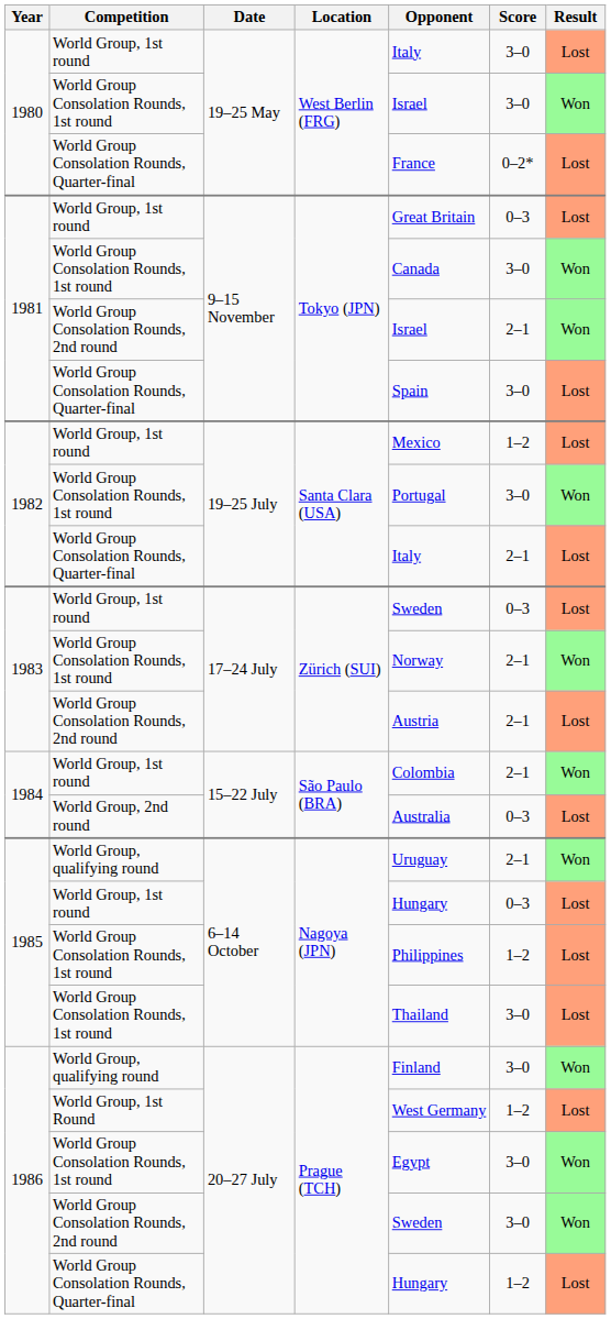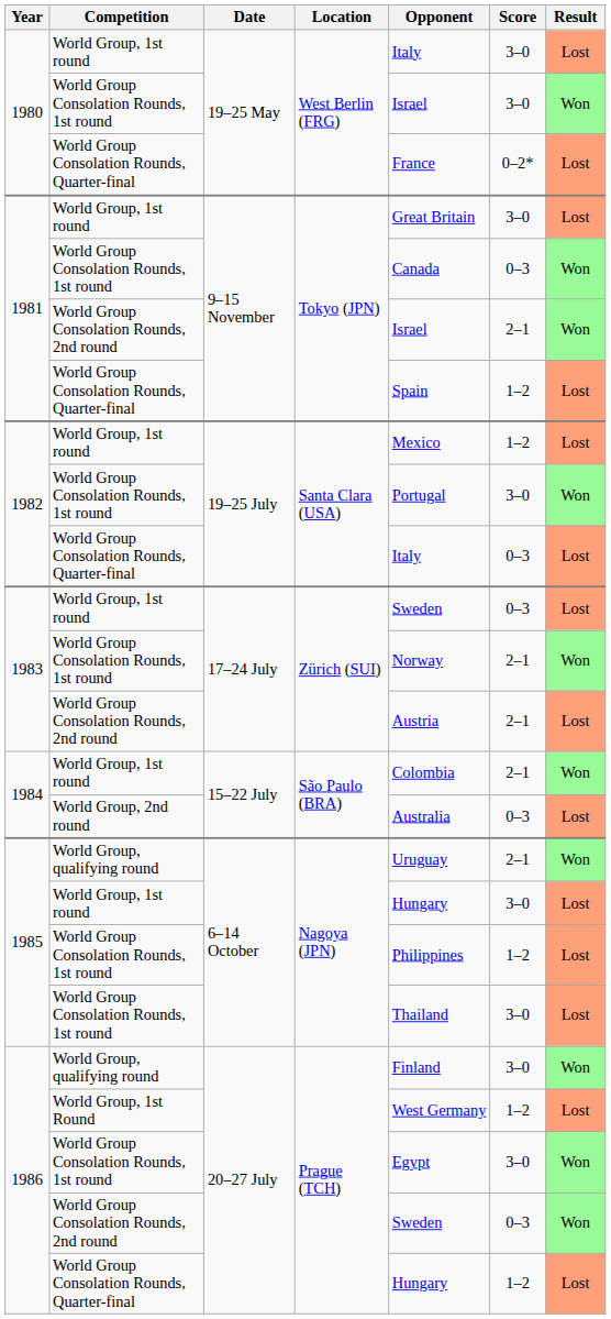 <table class="wikitable">
 <tr>
 <th width="50">Year</th>
 <th width="300">Competition</th>
 <th width="125">Date</th>
 <th width="150">Location</th>
 <th width="150">Opponent</th>
 <th width="75">Score</th>
 <th width="75">Result</th>
 </tr>
 <tr>
 <td align="center" rowspan="3">1980</td>
 <td>World Group, 1st round</td>
 <td rowspan="3">19–25 May</td>
 <td rowspan="3"><a href='#'>West Berlin</a> (<a href='#'>FRG</a>)</td>
 <td> <a href='#'>Italy</a></td>
 <td align="center">3–0</td>
 <td align="center" bgcolor="FFA07A">Lost</td>
 </tr>
 <tr>
 <td>World Group Consolation Rounds, 1st round</td>
 <td> <a href='#'>Israel</a></td>
 <td align="center">3–0</td>
 <td align="center" bgcolor="#98FB98">Won</td>
 </tr>
 <tr>
 <td>World Group Consolation Rounds, Quarter-final</td>
 <td> <a href='#'>France</a></td>
 <td align="center">0–2*</td>
 <td align="center" bgcolor="FFA07A">Lost</td>
 </tr>
 <tr style="border-top:2px solid gray;">
 <td align="center" rowspan="4">1981</td>
 <td>World Group, 1st round</td>
 <td rowspan="4">9–15 November</td>
 <td rowspan="4"><a href='#'>Tokyo</a> (<a href='#'>JPN</a>)</td>
 <td> <a href='#'>Great Britain</a></td>
-<td align="center">0–3</td>
+<td align="center">3–0</td>
 <td align="center" bgcolor="FFA07A">Lost</td>
 </tr>
 <tr>
 <td>World Group Consolation Rounds, 1st round</td>
 <td> <a href='#'>Canada</a></td>
-<td align="center">3–0</td>
+<td align="center">0–3</td>
 <td align="center" bgcolor="#98FB98">Won</td>
 </tr>
 <tr>
 <td>World Group Consolation Rounds, 2nd round</td>
 <td> <a href='#'>Israel</a></td>
 <td align="center">2–1</td>
 <td align="center" bgcolor="#98FB98">Won</td>
 </tr>
 <tr>
 <td>World Group Consolation Rounds, Quarter-final</td>
 <td> <a href='#'>Spain</a></td>
-<td align="center">3–0</td>
+<td align="center">1–2</td>
 <td align="center" bgcolor="FFA07A">Lost</td>
 </tr>
 <tr style="border-top:2px solid gray;">
 <td align="center" rowspan="3">1982</td>
 <td>World Group, 1st round</td>
 <td rowspan="3">19–25 July</td>
 <td rowspan="3"><a href='#'>Santa Clara</a> (<a href='#'>USA</a>)</td>
 <td> <a href='#'>Mexico</a></td>
 <td align="center">1–2</td>
 <td align="center" bgcolor="FFA07A">Lost</td>
 </tr>
 <tr>
 <td>World Group Consolation Rounds, 1st round</td>
 <td> <a href='#'>Portugal</a></td>
 <td align="center">3–0</td>
 <td align="center" bgcolor="#98FB98">Won</td>
 </tr>
 <tr>
 <td>World Group Consolation Rounds, Quarter-final</td>
 <td> <a href='#'>Italy</a></td>
-<td align="center">2–1</td>
+<td align="center">0–3</td>
 <td align="center" bgcolor="FFA07A">Lost</td>
 </tr>
 <tr style="border-top:2px solid gray;">
 <td align="center" rowspan="3">1983</td>
 <td>World Group, 1st round</td>
 <td rowspan="3">17–24 July</td>
 <td rowspan="3"><a href='#'>Zürich</a> (<a href='#'>SUI</a>)</td>
 <td> <a href='#'>Sweden</a></td>
 <td align="center">0–3</td>
 <td align="center" bgcolor="FFA07A">Lost</td>
 </tr>
 <tr>
 <td>World Group Consolation Rounds, 1st round</td>
 <td> <a href='#'>Norway</a></td>
 <td align="center">2–1</td>
 <td align="center" bgcolor="#98FB98">Won</td>
 </tr>
 <tr>
 <td>World Group Consolation Rounds, 2nd round</td>
 <td> <a href='#'>Austria</a></td>
 <td align="center">2–1</td>
 <td align="center" bgcolor="FFA07A">Lost</td>
 </tr>
 <tr>
 <td align="center" rowspan="2">1984</td>
 <td>World Group, 1st round</td>
 <td rowspan="2">15–22 July</td>
 <td rowspan="2"><a href='#'>São Paulo</a> (<a href='#'>BRA</a>)</td>
 <td> <a href='#'>Colombia</a></td>
 <td align="center">2–1</td>
 <td align="center" bgcolor="#98FB98">Won</td>
 </tr>
 <tr>
 <td>World Group, 2nd round</td>
 <td> <a href='#'>Australia</a></td>
 <td align="center">0–3</td>
 <td align="center" bgcolor="FFA07A">Lost</td>
 </tr>
 <tr style="border-top:2px solid gray;">
 <td align="center" rowspan="4">1985</td>
 <td>World Group, qualifying round</td>
 <td rowspan="4">6–14 October</td>
 <td rowspan="4"><a href='#'>Nagoya</a> (<a href='#'>JPN</a>)</td>
 <td> <a href='#'>Uruguay</a></td>
 <td align="center">2–1</td>
 <td align="center" bgcolor="#98FB98">Won</td>
 </tr>
 <tr>
 <td>World Group, 1st round</td>
 <td> <a href='#'>Hungary</a></td>
-<td align="center">0–3</td>
+<td align="center">3–0</td>
 <td align="center" bgcolor="FFA07A">Lost</td>
 </tr>
 <tr>
 <td>World Group Consolation Rounds, 1st round</td>
 <td> <a href='#'>Philippines</a></td>
 <td align="center">1–2</td>
 <td align="center" bgcolor="FFA07A">Lost</td>
 </tr>
 <tr>
 <td>World Group Consolation Rounds, 1st round</td>
 <td> <a href='#'>Thailand</a></td>
 <td align="center">3–0</td>
 <td align="center" bgcolor="FFA07A">Lost</td>
 </tr>
 <tr>
 <td align="center" rowspan="5">1986</td>
 <td>World Group, qualifying round</td>
 <td rowspan="5">20–27 July</td>
 <td rowspan="5"><a href='#'>Prague</a> (<a href='#'>TCH</a>)</td>
 <td> <a href='#'>Finland</a></td>
 <td align="center">3–0</td>
 <td align="center" bgcolor="#98FB98">Won</td>
 </tr>
 <tr>
 <td>World Group, 1st Round</td>
 <td> <a href='#'>West Germany</a></td>
 <td align="center">1–2</td>
 <td align="center" bgcolor="FFA07A">Lost</td>
 </tr>
 <tr>
 <td>World Group Consolation Rounds, 1st round</td>
 <td> <a href='#'>Egypt</a></td>
 <td align="center">3–0</td>
 <td align="center" bgcolor="#98FB98">Won</td>
 </tr>
 <tr>
 <td>World Group Consolation Rounds, 2nd round</td>
 <td> <a href='#'>Sweden</a></td>
-<td align="center">3–0</td>
+<td align="center">0–3</td>
 <td align="center" bgcolor="#98FB98">Won</td>
 </tr>
 <tr>
 <td>World Group Consolation Rounds, Quarter-final</td>
 <td> <a href='#'>Hungary</a></td>
 <td align="center">1–2</td>
 <td align="center" bgcolor="FFA07A">Lost</td>
 </tr>
 </table>
